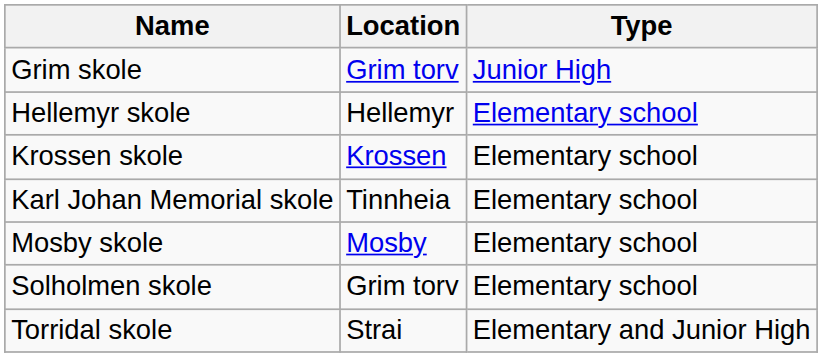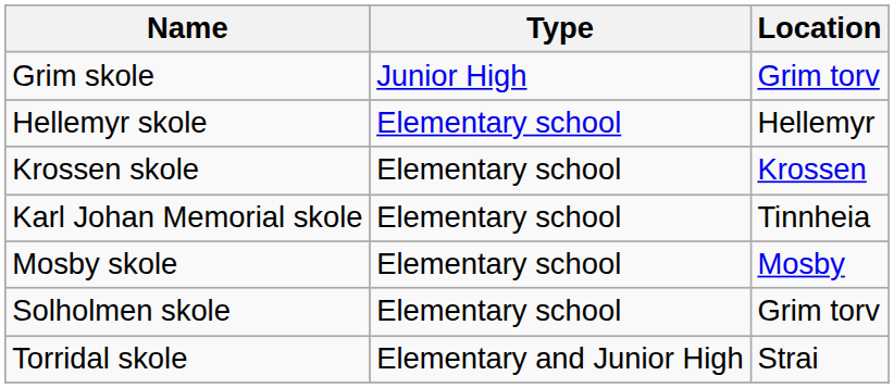 <table class="wikitable sortable">
 <tr>
 <th>Name</th>
+<th>Type</th>
 <th>Location</th>
-<th>Type</th>
 </tr>
 <tr>
 <td>Grim skole</td>
+<td><a href='#'>Junior High</a></td>
 <td><a href='#'>Grim torv</a></td>
-<td><a href='#'>Junior High</a></td>
 </tr>
 <tr>
 <td>Hellemyr skole</td>
+<td><a href='#'>Elementary school</a></td>
 <td>Hellemyr</td>
-<td><a href='#'>Elementary school</a></td>
 </tr>
 <tr>
 <td>Krossen skole</td>
+<td>Elementary school</td>
 <td><a href='#'>Krossen</a></td>
-<td>Elementary school</td>
 </tr>
 <tr>
 <td>Karl Johan Memorial skole</td>
+<td>Elementary school</td>
 <td>Tinnheia</td>
-<td>Elementary school</td>
 </tr>
 <tr>
 <td>Mosby skole</td>
+<td>Elementary school</td>
 <td><a href='#'>Mosby</a></td>
-<td>Elementary school</td>
 </tr>
 <tr>
 <td>Solholmen skole</td>
+<td>Elementary school</td>
 <td>Grim torv</td>
-<td>Elementary school</td>
 </tr>
 <tr>
 <td>Torridal skole</td>
+<td>Elementary and Junior High</td>
 <td>Strai</td>
-<td>Elementary and Junior High</td>
 </tr>
 </table>
